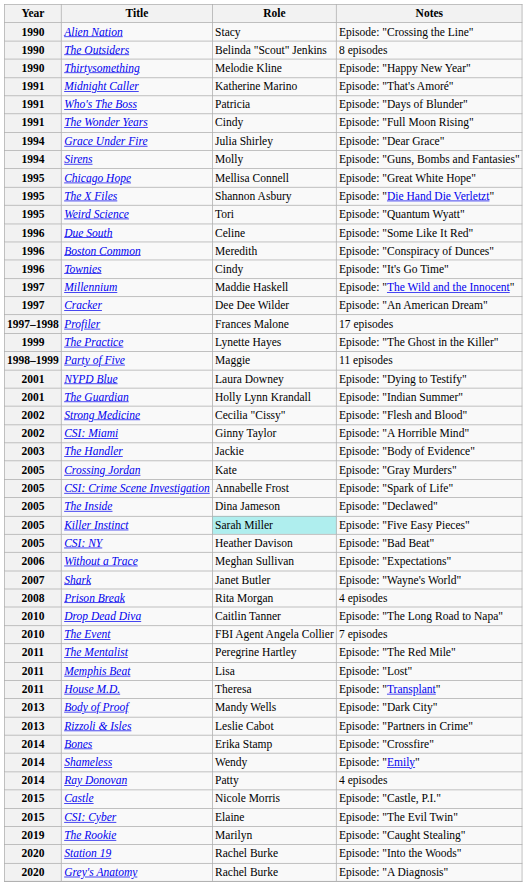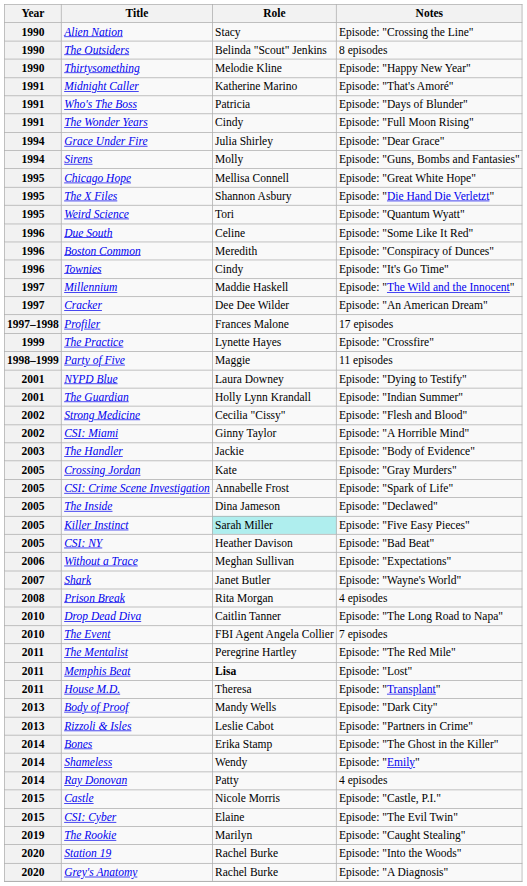 <table class="wikitable sortable plainrowheaders">
 <tr>
 <th>Year</th>
 <th>Title</th>
 <th>Role</th>
 <th class="unsortable">Notes</th>
 </tr>
 <tr>
 <th scope="row">1990</th>
 <td><em><a href='#'>Alien Nation</a></em></td>
 <td>Stacy</td>
 <td>Episode: "Crossing the Line"</td>
 </tr>
 <tr>
 <th scope="row">1990</th>
 <td><em><a href='#'>The Outsiders</a></em></td>
 <td>Belinda "Scout" Jenkins</td>
 <td>8 episodes</td>
 </tr>
 <tr>
 <th scope="row">1990</th>
 <td><em><a href='#'>Thirtysomething</a></em></td>
 <td>Melodie Kline</td>
 <td>Episode: "Happy New Year"</td>
 </tr>
 <tr>
 <th scope="row">1991</th>
 <td><em><a href='#'>Midnight Caller</a></em></td>
 <td>Katherine Marino</td>
 <td>Episode: "That's Amoré"</td>
 </tr>
 <tr>
 <th scope="row">1991</th>
 <td><em><a href='#'>Who's The Boss</a></em></td>
 <td>Patricia</td>
 <td>Episode: "Days of Blunder"</td>
 </tr>
 <tr>
 <th scope="row">1991</th>
 <td><em><a href='#'>The Wonder Years</a></em></td>
 <td>Cindy</td>
 <td>Episode: "Full Moon Rising"</td>
 </tr>
 <tr>
 <th scope="row">1994</th>
 <td><em><a href='#'>Grace Under Fire</a></em></td>
 <td>Julia Shirley</td>
 <td>Episode: "Dear Grace"</td>
 </tr>
 <tr>
 <th scope="row">1994</th>
 <td><em><a href='#'>Sirens</a></em></td>
 <td>Molly</td>
 <td>Episode: "Guns, Bombs and Fantasies"</td>
 </tr>
 <tr>
 <th scope="row">1995</th>
 <td><em><a href='#'>Chicago Hope</a></em></td>
 <td>Mellisa Connell</td>
 <td>Episode: "Great White Hope"</td>
 </tr>
 <tr>
 <th scope="row">1995</th>
 <td><em><a href='#'>The X Files</a></em></td>
 <td>Shannon Asbury</td>
 <td>Episode: "<a href='#'>Die Hand Die Verletzt</a>"</td>
 </tr>
 <tr>
 <th scope="row">1995</th>
 <td><em><a href='#'>Weird Science</a></em></td>
 <td>Tori</td>
 <td>Episode: "Quantum Wyatt"</td>
 </tr>
 <tr>
 <th scope="row">1996</th>
 <td><em><a href='#'>Due South</a></em></td>
 <td>Celine</td>
 <td>Episode: "Some Like It Red"</td>
 </tr>
 <tr>
 <th scope="row">1996</th>
 <td><em><a href='#'>Boston Common</a></em></td>
 <td>Meredith</td>
 <td>Episode: "Conspiracy of Dunces"</td>
 </tr>
 <tr>
 <th scope="row">1996</th>
 <td><em><a href='#'>Townies</a></em></td>
 <td>Cindy</td>
 <td>Episode: "It's Go Time"</td>
 </tr>
 <tr>
 <th scope="row">1997</th>
 <td><em><a href='#'>Millennium</a></em></td>
 <td>Maddie Haskell</td>
 <td>Episode: "<a href='#'>The Wild and the Innocent</a>"</td>
 </tr>
 <tr>
 <th scope="row">1997</th>
 <td><em><a href='#'>Cracker</a></em></td>
 <td>Dee Dee Wilder</td>
 <td>Episode: "An American Dream"</td>
 </tr>
 <tr>
 <th scope="row">1997–1998</th>
 <td><em><a href='#'>Profiler</a></em></td>
 <td>Frances Malone</td>
 <td>17 episodes</td>
 </tr>
 <tr>
 <th scope="row">1999</th>
 <td><em><a href='#'>The Practice</a></em></td>
 <td>Lynette Hayes</td>
-<td>Episode: "The Ghost in the Killer"</td>
+<td>Episode: "Crossfire"</td>
 </tr>
 <tr>
 <th scope="row">1998–1999</th>
 <td><em><a href='#'>Party of Five</a></em></td>
 <td>Maggie</td>
 <td>11 episodes</td>
 </tr>
 <tr>
 <th scope="row">2001</th>
 <td><em><a href='#'>NYPD Blue</a></em></td>
 <td>Laura Downey</td>
 <td>Episode: "Dying to Testify"</td>
 </tr>
 <tr>
 <th scope="row">2001</th>
 <td><em><a href='#'>The Guardian</a></em></td>
 <td>Holly Lynn Krandall</td>
 <td>Episode: "Indian Summer"</td>
 </tr>
 <tr>
 <th scope="row">2002</th>
 <td><em><a href='#'>Strong Medicine</a></em></td>
 <td>Cecilia "Cissy"</td>
 <td>Episode: "Flesh and Blood"</td>
 </tr>
 <tr>
 <th scope="row">2002</th>
 <td><em><a href='#'>CSI: Miami</a></em></td>
 <td>Ginny Taylor</td>
 <td>Episode: "A Horrible Mind"</td>
 </tr>
 <tr>
 <th scope="row">2003</th>
 <td><em><a href='#'>The Handler</a></em></td>
 <td>Jackie</td>
 <td>Episode: "Body of Evidence"</td>
 </tr>
 <tr>
 <th scope="row">2005</th>
 <td><em><a href='#'>Crossing Jordan</a></em></td>
 <td>Kate</td>
 <td>Episode: "Gray Murders"</td>
 </tr>
 <tr>
 <th scope="row">2005</th>
 <td><em><a href='#'>CSI: Crime Scene Investigation</a></em></td>
 <td>Annabelle Frost</td>
 <td>Episode: "Spark of Life"</td>
 </tr>
 <tr>
 <th scope="row">2005</th>
 <td><em><a href='#'>The Inside</a></em></td>
 <td>Dina Jameson</td>
 <td>Episode: "Declawed"</td>
 </tr>
 <tr>
 <th scope="row">2005</th>
 <td><em><a href='#'>Killer Instinct</a></em></td>
 <td style="background: paleturquoise;">Sarah Miller</td>
 <td>Episode: "Five Easy Pieces"</td>
 </tr>
 <tr>
 <th scope="row">2005</th>
 <td><em><a href='#'>CSI: NY</a></em></td>
 <td>Heather Davison</td>
 <td>Episode: "Bad Beat"</td>
 </tr>
 <tr>
 <th scope="row">2006</th>
 <td><em><a href='#'>Without a Trace</a></em></td>
 <td>Meghan Sullivan</td>
 <td>Episode: "Expectations"</td>
 </tr>
 <tr>
 <th scope="row">2007</th>
 <td><em><a href='#'>Shark</a></em></td>
 <td>Janet Butler</td>
 <td>Episode: "Wayne's World"</td>
 </tr>
 <tr>
 <th scope="row">2008</th>
 <td><em><a href='#'>Prison Break</a></em></td>
 <td>Rita Morgan</td>
 <td>4 episodes</td>
 </tr>
 <tr>
 <th scope="row">2010</th>
 <td><em><a href='#'>Drop Dead Diva</a></em></td>
 <td>Caitlin Tanner</td>
 <td>Episode: "The Long Road to Napa"</td>
 </tr>
 <tr>
 <th scope="row">2010</th>
 <td><em><a href='#'>The Event</a></em></td>
 <td>FBI Agent Angela Collier</td>
 <td>7 episodes</td>
 </tr>
 <tr>
 <th scope="row">2011</th>
 <td><em><a href='#'>The Mentalist</a></em></td>
 <td>Peregrine Hartley</td>
 <td>Episode: "The Red Mile"</td>
 </tr>
 <tr>
 <th scope="row">2011</th>
 <td><em><a href='#'>Memphis Beat</a></em></td>
-<td>Lisa</td>
+<td><strong>Lisa</strong></td>
 <td>Episode: "Lost"</td>
 </tr>
 <tr>
 <th scope="row">2011</th>
 <td><em><a href='#'>House M.D.</a></em></td>
 <td>Theresa</td>
 <td>Episode: "<a href='#'>Transplant</a>"</td>
 </tr>
 <tr>
 <th scope="row">2013</th>
 <td><em><a href='#'>Body of Proof</a></em></td>
 <td>Mandy Wells</td>
 <td>Episode: "Dark City"</td>
 </tr>
 <tr>
 <th scope="row">2013</th>
 <td><em><a href='#'>Rizzoli & Isles</a></em></td>
 <td>Leslie Cabot</td>
 <td>Episode: "Partners in Crime"</td>
 </tr>
 <tr>
 <th scope="row">2014</th>
 <td><em><a href='#'>Bones</a></em></td>
 <td>Erika Stamp</td>
-<td>Episode: "Crossfire"</td>
+<td>Episode: "The Ghost in the Killer"</td>
 </tr>
 <tr>
 <th scope="row">2014</th>
 <td><em><a href='#'>Shameless</a></em></td>
 <td>Wendy</td>
 <td>Episode: "<a href='#'>Emily</a>"</td>
 </tr>
 <tr>
 <th scope="row">2014</th>
 <td><em><a href='#'>Ray Donovan</a></em></td>
 <td>Patty</td>
 <td>4 episodes</td>
 </tr>
 <tr>
 <th scope="row">2015</th>
 <td><em><a href='#'>Castle</a></em></td>
 <td>Nicole Morris</td>
 <td>Episode: "Castle, P.I."</td>
 </tr>
 <tr>
 <th scope="row">2015</th>
 <td><em><a href='#'>CSI: Cyber</a></em></td>
 <td>Elaine</td>
 <td>Episode: "The Evil Twin"</td>
 </tr>
 <tr>
 <th scope="row">2019</th>
 <td><em><a href='#'>The Rookie</a></em></td>
 <td>Marilyn</td>
 <td>Episode: "Caught Stealing"</td>
 </tr>
 <tr>
 <th scope="row">2020</th>
 <td><em><a href='#'>Station 19</a></em></td>
 <td>Rachel Burke</td>
 <td>Episode: "Into the Woods"</td>
 </tr>
 <tr>
 <th scope="row">2020</th>
 <td><em><a href='#'>Grey's Anatomy</a></em></td>
 <td>Rachel Burke</td>
 <td>Episode: "A Diagnosis"</td>
 </tr>
 <tr>
 </tr>
 </table>
